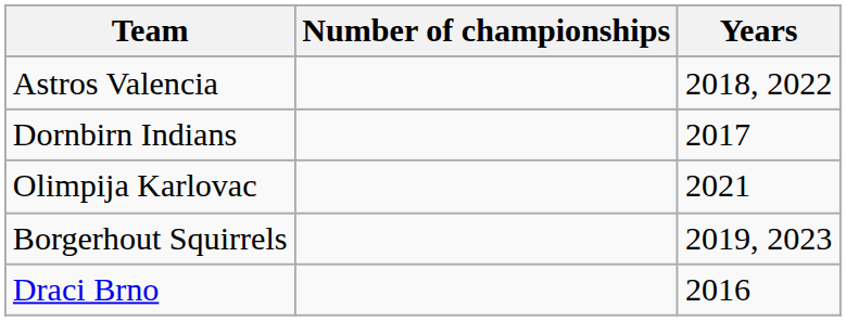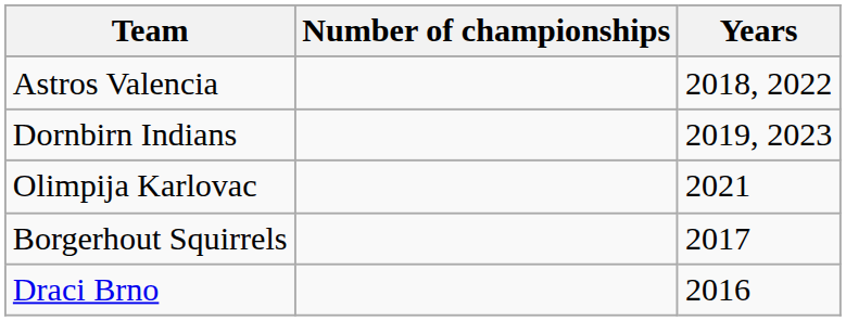 <table class="wikitable">
 <tr>
 <th style="width: %;">Team</th>
 <th style="width: %;">Number of championships</th>
 <th style="width: %;">Years</th>
 </tr>
 <tr>
 <td> Astros Valencia</td>
 <td></td>
 <td>2018, 2022</td>
 </tr>
 <tr>
 <td> Dornbirn Indians</td>
 <td></td>
-<td>2017</td>
+<td>2019, 2023</td>
 </tr>
 <tr>
 <td> Olimpija Karlovac</td>
 <td></td>
 <td>2021</td>
 </tr>
 <tr>
 <td> Borgerhout Squirrels</td>
 <td></td>
-<td>2019, 2023</td>
+<td>2017</td>
 </tr>
 <tr>
 <td> <a href='#'>Draci Brno</a></td>
 <td></td>
 <td>2016</td>
 </tr>
 </table>
